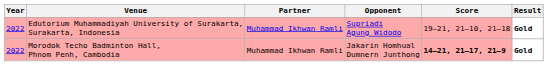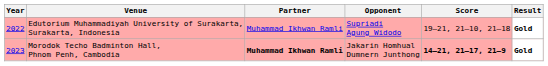 <table class="sortable wikitable" style="font-size: 90%;">
 <tr>
 <th>Year</th>
 <th>Venue</th>
 <th>Partner</th>
 <th>Opponent</th>
 <th>Score</th>
 <th>Result</th>
 </tr>
 <tr style="background:#FFAAAA">
 <td align="center"><a href='#'>2022</a></td>
 <td align="left">Edutorium Muhammadiyah University of Surakarta,<br>Surakarta, Indonesia</td>
 <td align="left"> <a href='#'>Muhammad Ikhwan Ramli</a></td>
 <td align="left"> <a href='#'>Supriadi</a><br> <a href='#'>Agung Widodo</a></td>
 <td align="left">19–21, 21–10, 21–18</td>
 <td style="text-align:left; background:white"> <strong>Gold</strong></td>
 </tr>
 <tr style="background:#FFAAAA">
-<td align="center"><a href='#'>2022</a></td>
+<td align="center"><a href='#'>2023</a></td>
 <td align="left">Morodok Techo Badminton Hall,<br>Phnom Penh, Cambodia</td>
-<td align="left"> Muhammad Ikhwan Ramli</td>
+<td align="left"><strong> Muhammad Ikhwan Ramli</strong></td>
 <td align="left"> Jakarin Homhual<br> Dumnern Junthong</td>
 <td align="left"><strong>14–21, 21–17, 21–9</strong></td>
 <td style="text-align:left; background:white"> <strong>Gold</strong></td>
 </tr>
 </table>
